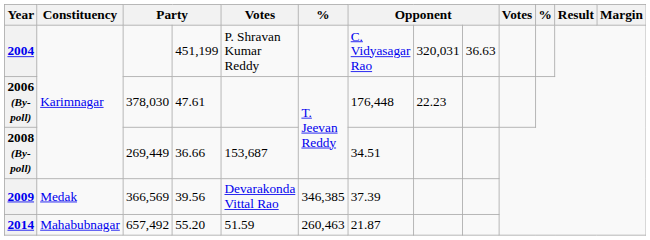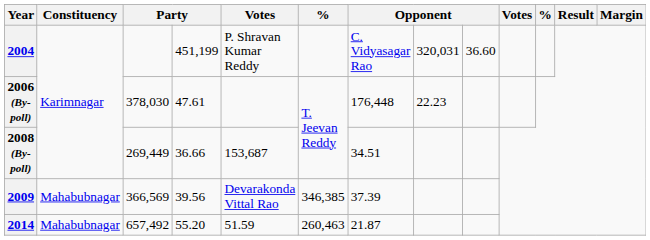 <table class="sortable wikitable">
 <tr>
 <th>Year</th>
 <th>Constituency</th>
 <th colspan="2">Party</th>
 <th>Votes</th>
 <th>%</th>
 <th colspan="3">Opponent</th>
 <th>Votes</th>
 <th>%</th>
 <th>Result</th>
 <th>Margin</th>
 </tr>
 <tr>
 <th><a href='#'>2004</a></th>
 <td rowspan=3><a href='#'>Karimnagar</a></td>
 <td></td>
 <td>451,199</td>
 <td>P. Shravan Kumar Reddy</td>
 <td></td>
 <td><a href='#'>C. Vidyasagar Rao</a></td>
 <td>320,031</td>
-<td>36.63</td>
+<td>36.60</td>
 <td></td>
 <td></td>
 </tr>
 <tr>
 <th>2006<br><small><em>(By-poll)</em></small></th>
 <td>378,030</td>
 <td>47.61</td>
 <td></td>
 <td rowspan="2"><a href='#'>T. Jeevan Reddy</a></td>
 <td>176,448</td>
 <td>22.23</td>
 <td></td>
 <td></td>
 </tr>
 <tr>
 <th>2008<br><small><em>(By-poll)</em></small></th>
 <td>269,449</td>
 <td>36.66</td>
 <td>153,687</td>
 <td>34.51</td>
 <td></td>
 <td></td>
 </tr>
 <tr>
 <th><a href='#'>2009</a></th>
-<td><a href='#'>Medak</a></td>
+<td><a href='#'>Mahabubnagar</a></td>
 <td>366,569</td>
 <td>39.56</td>
 <td><a href='#'>Devarakonda Vittal Rao</a></td>
 <td>346,385</td>
 <td>37.39</td>
 <td></td>
 <td></td>
 </tr>
 <tr>
 <th><a href='#'>2014</a></th>
 <td><a href='#'>Mahabubnagar</a></td>
 <td>657,492</td>
 <td>55.20</td>
 <td>51.59</td>
 <td>260,463</td>
 <td>21.87</td>
 <td></td>
 <td></td>
 </tr>
 </table>
